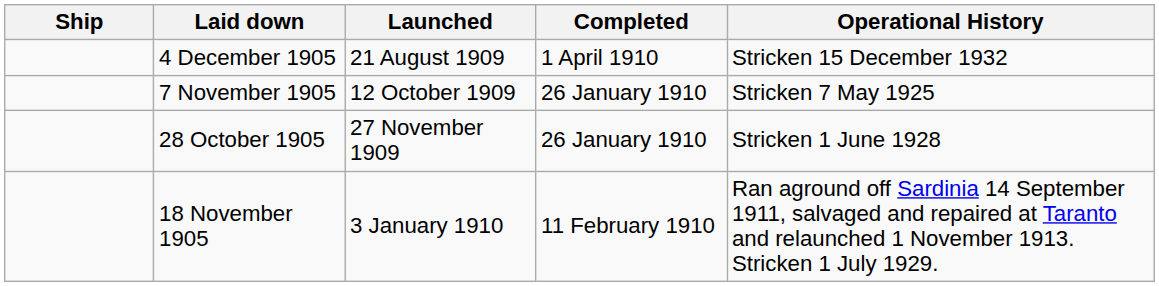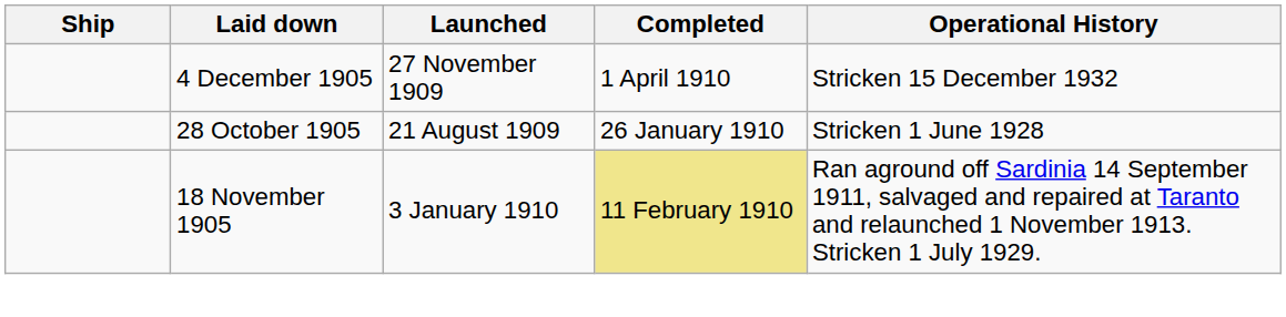 <table class="wikitable">
 <tr>
 <th scope="col" width="100px">Ship</th>
 <th scope="col" width="130px">Laid down</th>
 <th scope="col" width="130px">Launched</th>
 <th scope="col" width="130px">Completed</th>
 <th scope="col" width="300px">Operational History</th>
 </tr>
 <tr>
 <td></td>
 <td>4 December 1905</td>
-<td>21 August 1909</td>
+<td>27 November 1909</td>
 <td>1 April 1910</td>
 <td>Stricken 15 December 1932</td>
 </tr>
 <tr>
 <td></td>
-<td>7 November 1905</td>
-<td>12 October 1909</td>
-<td>26 January 1910</td>
-<td>Stricken 7 May 1925</td>
-</tr>
-<tr>
-<td></td>
 <td>28 October 1905</td>
-<td>27 November 1909</td>
+<td>21 August 1909</td>
 <td>26 January 1910</td>
 <td>Stricken 1 June 1928</td>
 </tr>
 <tr>
 <td></td>
 <td>18 November 1905</td>
 <td>3 January 1910</td>
-<td>11 February 1910</td>
+<td style="background: khaki;">11 February 1910</td>
 <td>Ran aground off <a href='#'>Sardinia</a> 14 September 1911, salvaged and repaired at <a href='#'>Taranto</a> and relaunched 1 November 1913. Stricken 1 July 1929.</td>
 </tr>
 </table>
